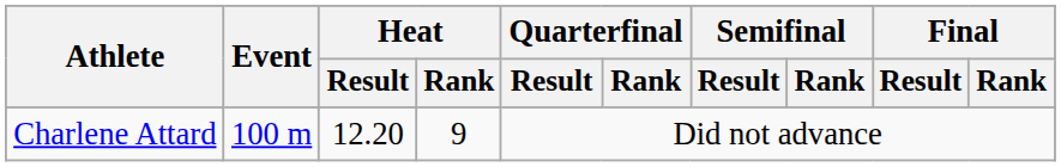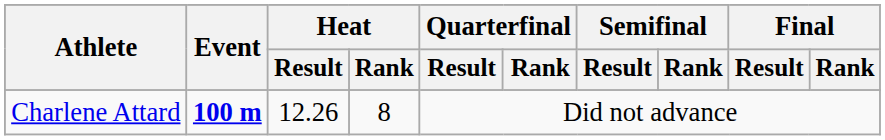 <table class="wikitable" style="font-size:90%">
 <tr>
 <th rowspan="2">Athlete</th>
 <th rowspan="2">Event</th>
 <th colspan="2">Heat</th>
 <th colspan="2">Quarterfinal</th>
 <th colspan="2">Semifinal</th>
 <th colspan="2">Final</th>
 </tr>
 <tr style="font-size:95%">
 <th scope="col">Result</th>
 <th scope="col">Rank</th>
 <th scope="col">Result</th>
 <th scope="col">Rank</th>
 <th scope="col">Result</th>
 <th scope="col">Rank</th>
 <th scope="col">Result</th>
 <th scope="col">Rank</th>
 </tr>
 <tr align=center>
 <td align=left><a href='#'>Charlene Attard</a></td>
-<td align=left><a href='#'>100 m</a></td>
-<td>12.20</td>
-<td>9</td>
+<td align=left><strong><a href='#'>100 m</a></strong></td>
+<td>12.26</td>
+<td>8</td>
 <td colspan=6>Did not advance</td>
 </tr>
 </table>
